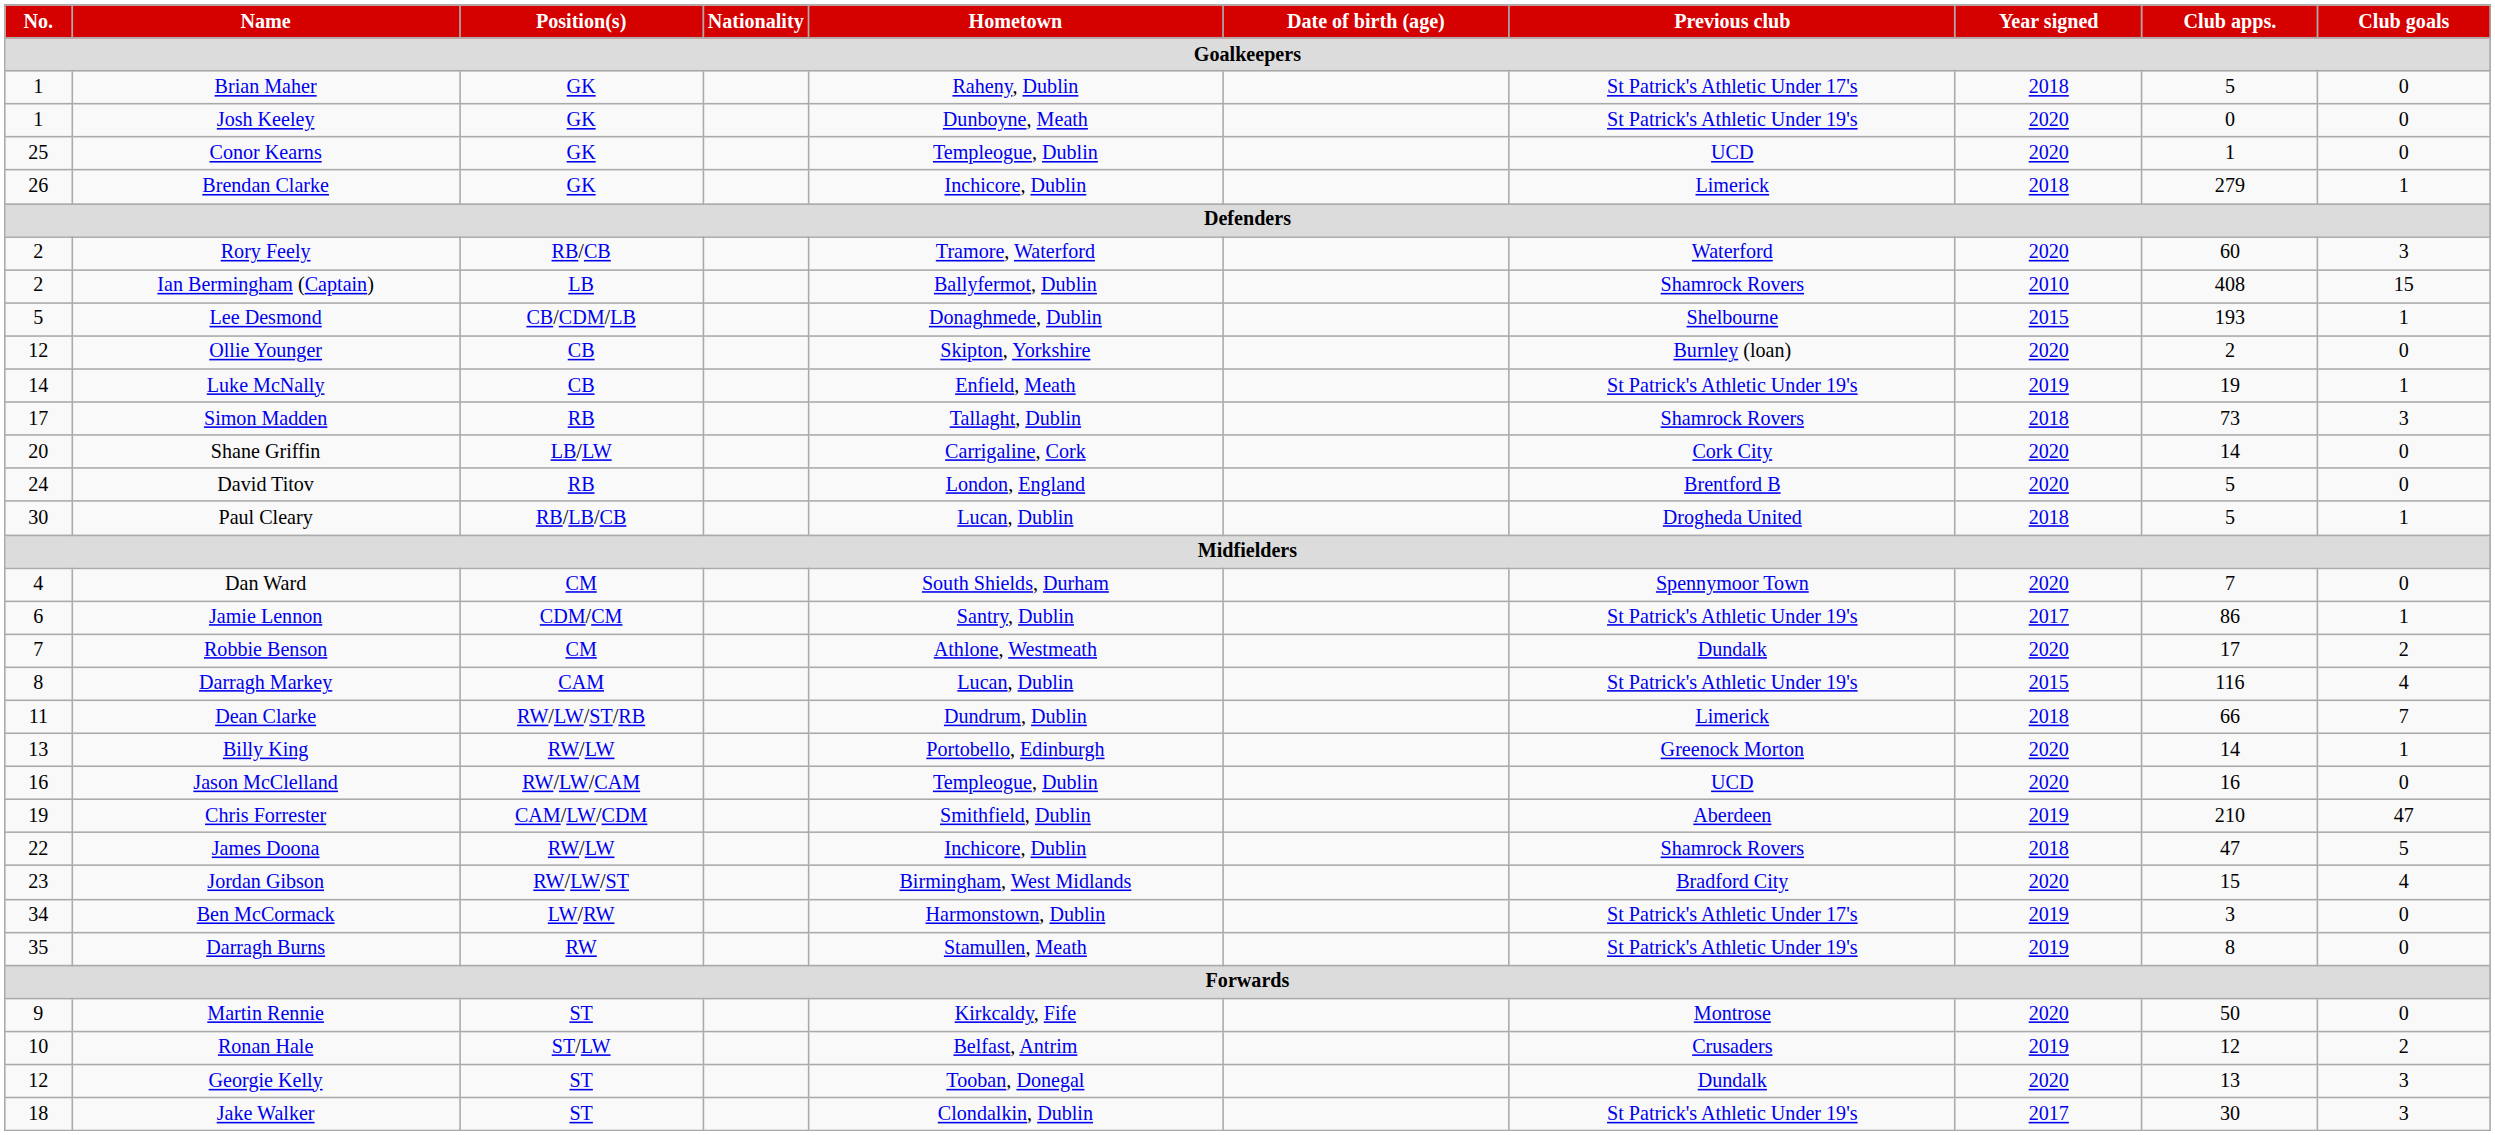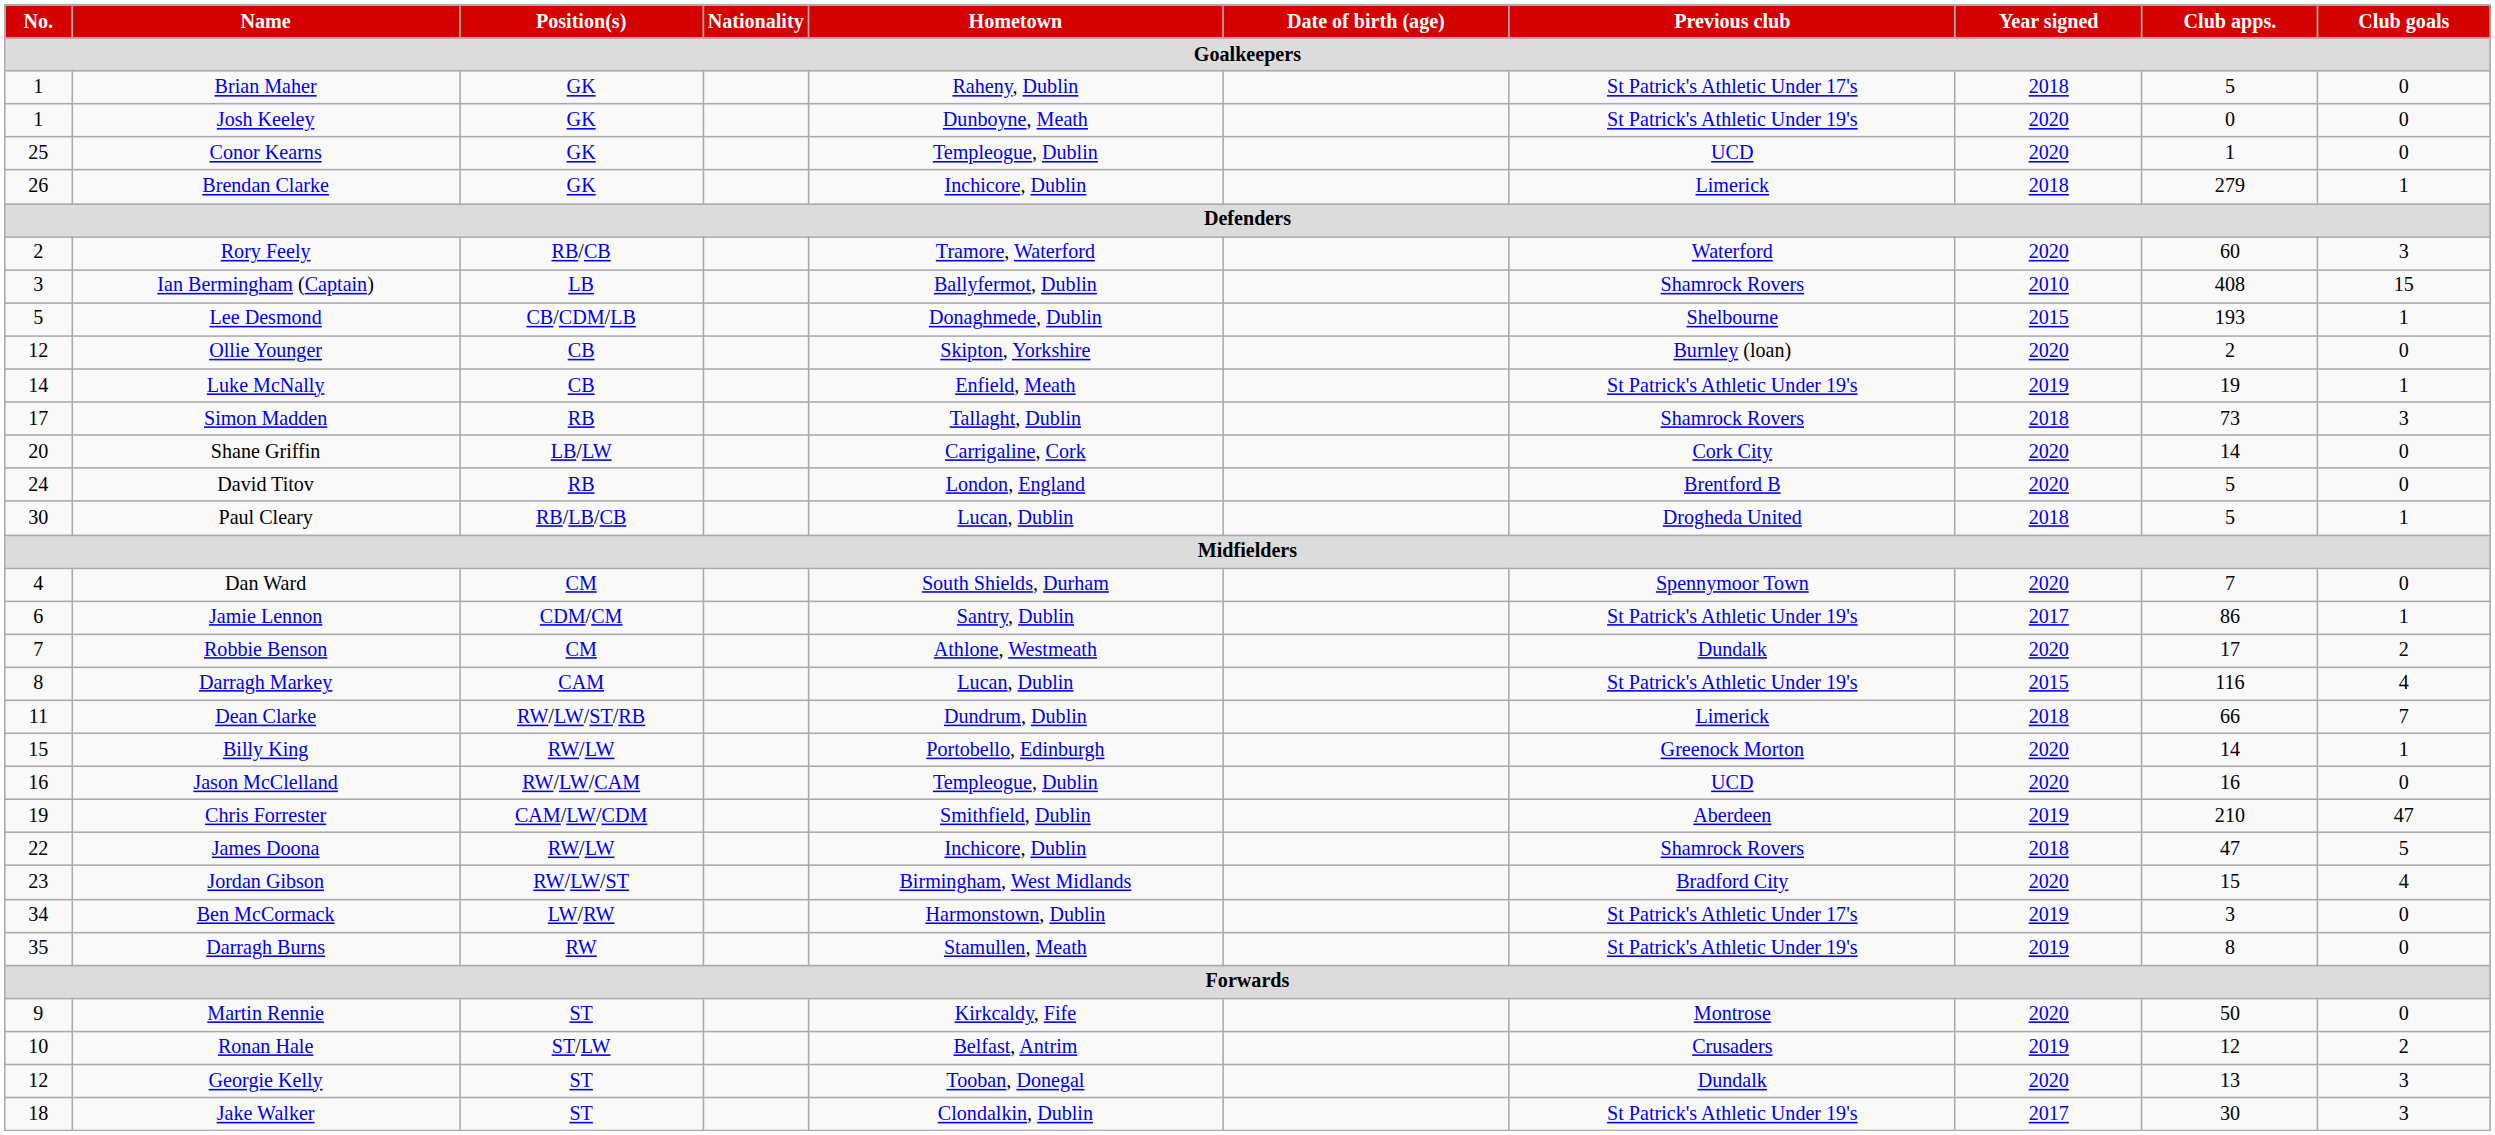 <table class="wikitable" style="text-align:center;font-size:80%;width:100%">
 <tr>
 <th style="background:#d50000;color:white">No.</th>
 <th style="background:#d50000;color:white">Name</th>
 <th style="background:#d50000;color:white">Position(s)</th>
 <th style="background:#d50000;color:white;width:55px">Nationality</th>
 <th style="background:#d50000;color:white">Hometown</th>
 <th style="background:#d50000;color:white">Date of birth (age)</th>
 <th style="background:#d50000;color:white">Previous club</th>
 <th style="background:#d50000;color:white">Year signed</th>
 <th style="background:#d50000;color:white">Club apps.</th>
 <th style="background:#d50000;color:white">Club goals</th>
 </tr>
 <tr>
 <th colspan="14" style="background:#dcdcdc">Goalkeepers</th>
 </tr>
 <tr>
 <td>1</td>
 <td><a href='#'>Brian Maher</a></td>
 <td><a href='#'>GK</a></td>
 <td></td>
 <td><a href='#'>Raheny</a>, <a href='#'>Dublin</a></td>
 <td></td>
 <td> <a href='#'>St Patrick's Athletic Under 17's</a></td>
 <td><a href='#'>2018</a></td>
 <td>5</td>
 <td>0</td>
 </tr>
 <tr>
 <td>1</td>
 <td><a href='#'>Josh Keeley</a></td>
 <td><a href='#'>GK</a></td>
 <td></td>
 <td><a href='#'>Dunboyne</a>, <a href='#'>Meath</a></td>
 <td></td>
 <td> <a href='#'>St Patrick's Athletic Under 19's</a></td>
 <td><a href='#'>2020</a></td>
 <td>0</td>
 <td>0</td>
 </tr>
 <tr>
 <td>25</td>
 <td><a href='#'>Conor Kearns</a></td>
 <td><a href='#'>GK</a></td>
 <td></td>
 <td><a href='#'>Templeogue</a>, <a href='#'>Dublin</a></td>
 <td></td>
 <td> <a href='#'>UCD</a></td>
 <td><a href='#'>2020</a></td>
 <td>1</td>
 <td>0</td>
 </tr>
 <tr>
 <td>26</td>
 <td><a href='#'>Brendan Clarke</a></td>
 <td><a href='#'>GK</a></td>
 <td></td>
 <td><a href='#'>Inchicore</a>, <a href='#'>Dublin</a></td>
 <td></td>
 <td> <a href='#'>Limerick</a></td>
 <td><a href='#'>2018</a></td>
 <td>279</td>
 <td>1</td>
 </tr>
 <tr>
 <th colspan="14" style="background:#dcdcdc">Defenders</th>
 </tr>
 <tr>
 <td>2</td>
 <td><a href='#'>Rory Feely</a></td>
 <td><a href='#'>RB</a>/<a href='#'>CB</a></td>
 <td></td>
 <td><a href='#'>Tramore</a>, <a href='#'>Waterford</a></td>
 <td></td>
 <td> <a href='#'>Waterford</a></td>
 <td><a href='#'>2020</a></td>
 <td>60</td>
 <td>3</td>
 </tr>
 <tr>
-<td>2</td>
+<td>3</td>
 <td><a href='#'>Ian Bermingham</a> (<a href='#'>Captain</a>)</td>
 <td><a href='#'>LB</a></td>
 <td></td>
 <td><a href='#'>Ballyfermot</a>, <a href='#'>Dublin</a></td>
 <td></td>
 <td> <a href='#'>Shamrock Rovers</a></td>
 <td><a href='#'>2010</a></td>
 <td>408</td>
 <td>15</td>
 </tr>
 <tr>
 <td>5</td>
 <td><a href='#'>Lee Desmond</a></td>
 <td><a href='#'>CB</a>/<a href='#'>CDM</a>/<a href='#'>LB</a></td>
 <td></td>
 <td><a href='#'>Donaghmede</a>, <a href='#'>Dublin</a></td>
 <td></td>
 <td> <a href='#'>Shelbourne</a></td>
 <td><a href='#'>2015</a></td>
 <td>193</td>
 <td>1</td>
 </tr>
 <tr>
 <td>12</td>
 <td><a href='#'>Ollie Younger</a></td>
 <td><a href='#'>CB</a></td>
 <td></td>
 <td><a href='#'>Skipton</a>, <a href='#'>Yorkshire</a></td>
 <td></td>
 <td> <a href='#'>Burnley</a> (loan)</td>
 <td><a href='#'>2020</a></td>
 <td>2</td>
 <td>0</td>
 </tr>
 <tr>
 <td>14</td>
 <td><a href='#'>Luke McNally</a></td>
 <td><a href='#'>CB</a></td>
 <td></td>
 <td><a href='#'>Enfield</a>, <a href='#'>Meath</a></td>
 <td></td>
 <td> <a href='#'>St Patrick's Athletic Under 19's</a></td>
 <td><a href='#'>2019</a></td>
 <td>19</td>
 <td>1</td>
 </tr>
 <tr>
 <td>17</td>
 <td><a href='#'>Simon Madden</a></td>
 <td><a href='#'>RB</a></td>
 <td></td>
 <td><a href='#'>Tallaght</a>, <a href='#'>Dublin</a></td>
 <td></td>
 <td> <a href='#'>Shamrock Rovers</a></td>
 <td><a href='#'>2018</a></td>
 <td>73</td>
 <td>3</td>
 </tr>
 <tr>
 <td>20</td>
 <td>Shane Griffin</td>
 <td><a href='#'>LB</a>/<a href='#'>LW</a></td>
 <td></td>
 <td><a href='#'>Carrigaline</a>, <a href='#'>Cork</a></td>
 <td></td>
 <td> <a href='#'>Cork City</a></td>
 <td><a href='#'>2020</a></td>
 <td>14</td>
 <td>0</td>
 </tr>
 <tr>
 <td>24</td>
 <td>David Titov</td>
 <td><a href='#'>RB</a></td>
 <td></td>
 <td><a href='#'>London</a>, <a href='#'>England</a></td>
 <td></td>
 <td> <a href='#'>Brentford B</a></td>
 <td><a href='#'>2020</a></td>
 <td>5</td>
 <td>0</td>
 </tr>
 <tr>
 <td>30</td>
 <td>Paul Cleary</td>
 <td><a href='#'>RB</a>/<a href='#'>LB</a>/<a href='#'>CB</a></td>
 <td></td>
 <td><a href='#'>Lucan</a>, <a href='#'>Dublin</a></td>
 <td></td>
 <td> <a href='#'>Drogheda United</a></td>
 <td><a href='#'>2018</a></td>
 <td>5</td>
 <td>1</td>
 </tr>
 <tr>
 <th colspan="14" style="background:#dcdcdc">Midfielders</th>
 </tr>
 <tr>
 <td>4</td>
 <td>Dan Ward</td>
 <td><a href='#'>CM</a></td>
 <td></td>
 <td><a href='#'>South Shields</a>, <a href='#'>Durham</a></td>
 <td></td>
 <td> <a href='#'>Spennymoor Town</a></td>
 <td><a href='#'>2020</a></td>
 <td>7</td>
 <td>0</td>
 </tr>
 <tr>
 <td>6</td>
 <td><a href='#'>Jamie Lennon</a></td>
 <td><a href='#'>CDM</a>/<a href='#'>CM</a></td>
 <td></td>
 <td><a href='#'>Santry</a>, <a href='#'>Dublin</a></td>
 <td></td>
 <td> <a href='#'>St Patrick's Athletic Under 19's</a></td>
 <td><a href='#'>2017</a></td>
 <td>86</td>
 <td>1</td>
 </tr>
 <tr>
 <td>7</td>
 <td><a href='#'>Robbie Benson</a></td>
 <td><a href='#'>CM</a></td>
 <td></td>
 <td><a href='#'>Athlone</a>, <a href='#'>Westmeath</a></td>
 <td></td>
 <td> <a href='#'>Dundalk</a></td>
 <td><a href='#'>2020</a></td>
 <td>17</td>
 <td>2</td>
 </tr>
 <tr>
 <td>8</td>
 <td><a href='#'>Darragh Markey</a></td>
 <td><a href='#'>CAM</a></td>
 <td></td>
 <td><a href='#'>Lucan</a>, <a href='#'>Dublin</a></td>
 <td></td>
 <td> <a href='#'>St Patrick's Athletic Under 19's</a></td>
 <td><a href='#'>2015</a></td>
 <td>116</td>
 <td>4</td>
 </tr>
 <tr>
 <td>11</td>
 <td><a href='#'>Dean Clarke</a></td>
 <td><a href='#'>RW</a>/<a href='#'>LW</a>/<a href='#'>ST</a>/<a href='#'>RB</a></td>
 <td></td>
 <td><a href='#'>Dundrum</a>, <a href='#'>Dublin</a></td>
 <td></td>
 <td> <a href='#'>Limerick</a></td>
 <td><a href='#'>2018</a></td>
 <td>66</td>
 <td>7</td>
 </tr>
 <tr>
-<td>13</td>
+<td>15</td>
 <td><a href='#'>Billy King</a></td>
 <td><a href='#'>RW</a>/<a href='#'>LW</a></td>
 <td></td>
 <td><a href='#'>Portobello</a>, <a href='#'>Edinburgh</a></td>
 <td></td>
 <td> <a href='#'>Greenock Morton</a></td>
 <td><a href='#'>2020</a></td>
 <td>14</td>
 <td>1</td>
 </tr>
 <tr>
 <td>16</td>
 <td><a href='#'>Jason McClelland</a></td>
 <td><a href='#'>RW</a>/<a href='#'>LW</a>/<a href='#'>CAM</a></td>
 <td></td>
 <td><a href='#'>Templeogue</a>, <a href='#'>Dublin</a></td>
 <td></td>
 <td> <a href='#'>UCD</a></td>
 <td><a href='#'>2020</a></td>
 <td>16</td>
 <td>0</td>
 </tr>
 <tr>
 <td>19</td>
 <td><a href='#'>Chris Forrester</a></td>
 <td><a href='#'>CAM</a>/<a href='#'>LW</a>/<a href='#'>CDM</a></td>
 <td></td>
 <td><a href='#'>Smithfield</a>, <a href='#'>Dublin</a></td>
 <td></td>
 <td> <a href='#'>Aberdeen</a></td>
 <td><a href='#'>2019</a></td>
 <td>210</td>
 <td>47</td>
 </tr>
 <tr>
 <td>22</td>
 <td><a href='#'>James Doona</a></td>
 <td><a href='#'>RW</a>/<a href='#'>LW</a></td>
 <td></td>
 <td><a href='#'>Inchicore</a>, <a href='#'>Dublin</a></td>
 <td></td>
 <td> <a href='#'>Shamrock Rovers</a></td>
 <td><a href='#'>2018</a></td>
 <td>47</td>
 <td>5</td>
 </tr>
 <tr>
 <td>23</td>
 <td><a href='#'>Jordan Gibson</a></td>
 <td><a href='#'>RW</a>/<a href='#'>LW</a>/<a href='#'>ST</a></td>
 <td></td>
 <td><a href='#'>Birmingham</a>, <a href='#'>West Midlands</a></td>
 <td></td>
 <td> <a href='#'>Bradford City</a></td>
 <td><a href='#'>2020</a></td>
 <td>15</td>
 <td>4</td>
 </tr>
 <tr>
 <td>34</td>
 <td><a href='#'>Ben McCormack</a></td>
 <td><a href='#'>LW</a>/<a href='#'>RW</a></td>
 <td></td>
 <td><a href='#'>Harmonstown</a>, <a href='#'>Dublin</a></td>
 <td></td>
 <td> <a href='#'>St Patrick's Athletic Under 17's</a></td>
 <td><a href='#'>2019</a></td>
 <td>3</td>
 <td>0</td>
 </tr>
 <tr>
 <td>35</td>
 <td><a href='#'>Darragh Burns</a></td>
 <td><a href='#'>RW</a></td>
 <td></td>
 <td><a href='#'>Stamullen</a>, <a href='#'>Meath</a></td>
 <td></td>
 <td> <a href='#'>St Patrick's Athletic Under 19's</a></td>
 <td><a href='#'>2019</a></td>
 <td>8</td>
 <td>0</td>
 </tr>
 <tr>
 <th colspan="14" style="background:#dcdcdc">Forwards</th>
 </tr>
 <tr>
 <td>9</td>
 <td><a href='#'>Martin Rennie</a></td>
 <td><a href='#'>ST</a></td>
 <td></td>
 <td><a href='#'>Kirkcaldy</a>, <a href='#'>Fife</a></td>
 <td></td>
 <td> <a href='#'>Montrose</a></td>
 <td><a href='#'>2020</a></td>
 <td>50</td>
 <td>0</td>
 </tr>
 <tr>
 <td>10</td>
 <td><a href='#'>Ronan Hale</a></td>
 <td><a href='#'>ST</a>/<a href='#'>LW</a></td>
 <td></td>
 <td><a href='#'>Belfast</a>, <a href='#'>Antrim</a></td>
 <td></td>
 <td> <a href='#'>Crusaders</a></td>
 <td><a href='#'>2019</a></td>
 <td>12</td>
 <td>2</td>
 </tr>
 <tr>
 <td>12</td>
 <td><a href='#'>Georgie Kelly</a></td>
 <td><a href='#'>ST</a></td>
 <td></td>
 <td><a href='#'>Tooban</a>, <a href='#'>Donegal</a></td>
 <td></td>
 <td> <a href='#'>Dundalk</a></td>
 <td><a href='#'>2020</a></td>
 <td>13</td>
 <td>3</td>
 </tr>
 <tr>
 <td>18</td>
 <td><a href='#'>Jake Walker</a></td>
 <td><a href='#'>ST</a></td>
 <td></td>
 <td><a href='#'>Clondalkin</a>, <a href='#'>Dublin</a></td>
 <td></td>
 <td> <a href='#'>St Patrick's Athletic Under 19's</a></td>
 <td><a href='#'>2017</a></td>
 <td>30</td>
 <td>3</td>
 </tr>
 </table>
